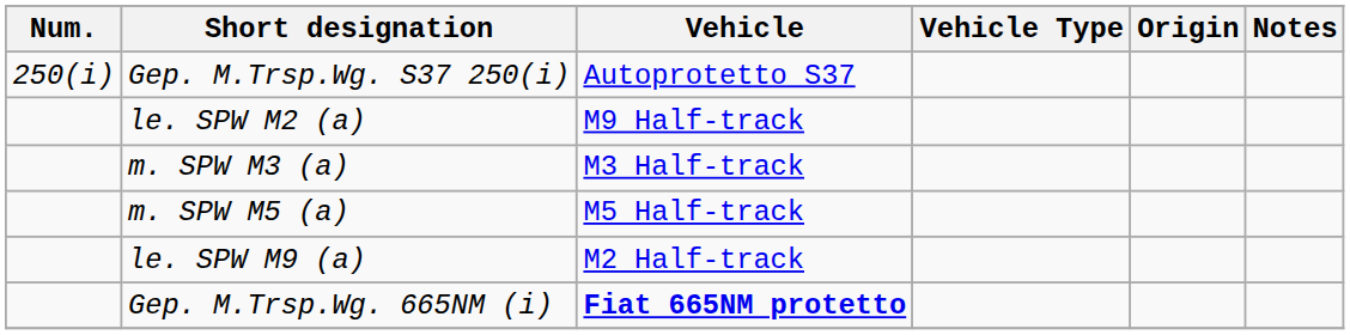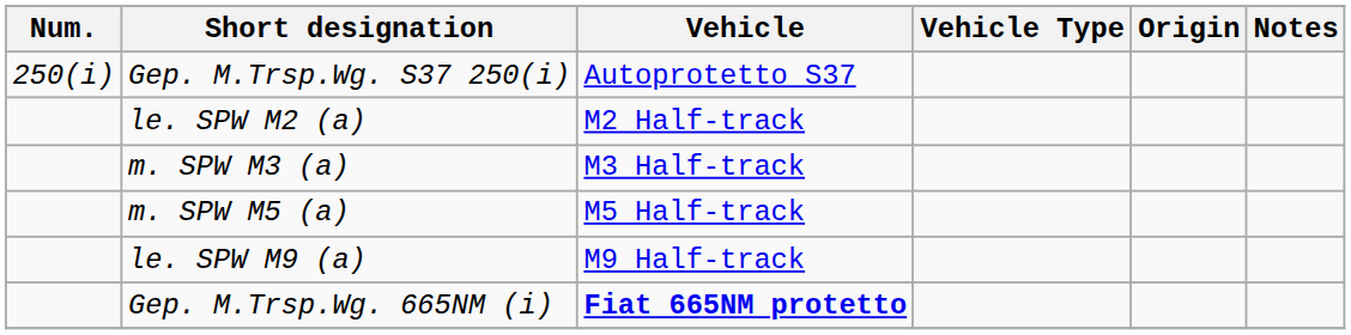 <table class="wikitable sortable">
 <tr>
 </tr>
 <tr>
 <th>Num.</th>
 <th>Short designation</th>
 <th>Vehicle</th>
 <th>Vehicle Type</th>
 <th>Origin</th>
 <th>Notes</th>
 </tr>
 <tr>
 <td><em>250(i)</em></td>
 <td><em>Gep. M.Trsp.Wg. S37 250(i)</em></td>
 <td><a href='#'>Autoprotetto S37</a></td>
 <td></td>
 <td></td>
 <td></td>
 </tr>
 <tr>
 <td></td>
 <td><em>le. SPW M2 (a)</em></td>
-<td><a href='#'>M9 Half-track</a></td>
+<td><a href='#'>M2 Half-track</a></td>
 <td></td>
 <td></td>
 <td></td>
 </tr>
 <tr>
 <td></td>
 <td><em>m. SPW M3 (a)</em></td>
 <td><a href='#'>M3 Half-track</a></td>
 <td></td>
 <td></td>
 <td></td>
 </tr>
 <tr>
 <td></td>
 <td><em>m. SPW M5 (a)</em></td>
 <td><a href='#'>M5 Half-track</a></td>
 <td></td>
 <td></td>
 <td></td>
 </tr>
 <tr>
 <td></td>
 <td><em>le. SPW M9 (a)</em></td>
-<td><a href='#'>M2 Half-track</a></td>
+<td><a href='#'>M9 Half-track</a></td>
 <td></td>
 <td></td>
 <td></td>
 </tr>
 <tr>
 <td></td>
 <td><em>Gep. M.Trsp.Wg. 665NM (i)</em></td>
 <td><strong><a href='#'>Fiat 665NM protetto</a></strong></td>
 <td></td>
 <td></td>
 <td></td>
 </tr>
 <tr>
 </tr>
 </table>
